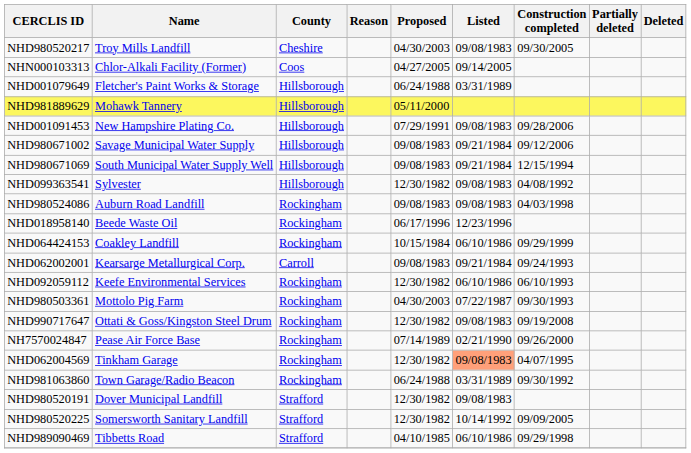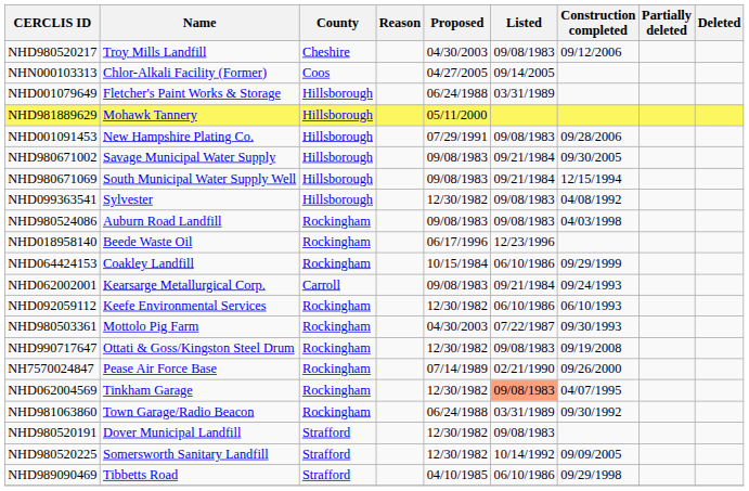 <table class="wikitable sortable">
 <tr>
 <th>CERCLIS ID</th>
 <th>Name</th>
 <th>County</th>
 <th>Reason</th>
 <th>Proposed</th>
 <th>Listed</th>
 <th>Construction<br>completed</th>
 <th>Partially<br>deleted</th>
 <th>Deleted</th>
 </tr>
 <tr>
 <td>NHD980520217</td>
 <td><a href='#'>Troy Mills Landfill</a></td>
 <td><a href='#'>Cheshire</a></td>
 <td></td>
 <td>04/30/2003</td>
 <td>09/08/1983</td>
-<td>09/30/2005</td>
+<td>09/12/2006</td>
 <td></td>
 <td></td>
 </tr>
 <tr>
 <td>NHN000103313</td>
 <td><a href='#'>Chlor-Alkali Facility (Former)</a></td>
 <td><a href='#'>Coos</a></td>
 <td></td>
 <td>04/27/2005</td>
 <td>09/14/2005</td>
 <td></td>
 <td></td>
 <td></td>
 </tr>
 <tr>
 <td>NHD001079649</td>
 <td><a href='#'>Fletcher's Paint Works & Storage</a></td>
 <td><a href='#'>Hillsborough</a></td>
 <td></td>
 <td>06/24/1988</td>
 <td>03/31/1989</td>
 <td></td>
 <td></td>
 <td></td>
 </tr>
 <tr style="background:#fcf75e">
 <td>NHD981889629</td>
 <td><a href='#'>Mohawk Tannery</a></td>
 <td><a href='#'>Hillsborough</a></td>
 <td></td>
 <td>05/11/2000</td>
 <td></td>
 <td></td>
 <td></td>
 <td></td>
 </tr>
 <tr>
 <td>NHD001091453</td>
 <td><a href='#'>New Hampshire Plating Co.</a></td>
 <td><a href='#'>Hillsborough</a></td>
 <td></td>
 <td>07/29/1991</td>
 <td>09/08/1983</td>
 <td>09/28/2006</td>
 <td></td>
 <td></td>
 </tr>
 <tr>
 <td>NHD980671002</td>
 <td><a href='#'>Savage Municipal Water Supply</a></td>
 <td><a href='#'>Hillsborough</a></td>
 <td></td>
 <td>09/08/1983</td>
 <td>09/21/1984</td>
-<td>09/12/2006</td>
+<td>09/30/2005</td>
 <td></td>
 <td></td>
 </tr>
 <tr>
 <td>NHD980671069</td>
 <td><a href='#'>South Municipal Water Supply Well</a></td>
 <td><a href='#'>Hillsborough</a></td>
 <td></td>
 <td>09/08/1983</td>
 <td>09/21/1984</td>
 <td>12/15/1994</td>
 <td></td>
 <td></td>
 </tr>
 <tr>
 <td>NHD099363541</td>
 <td><a href='#'>Sylvester</a></td>
 <td><a href='#'>Hillsborough</a></td>
 <td></td>
 <td>12/30/1982</td>
 <td>09/08/1983</td>
 <td>04/08/1992</td>
 <td></td>
 <td></td>
 </tr>
 <tr>
 <td>NHD980524086</td>
 <td><a href='#'>Auburn Road Landfill</a></td>
 <td><a href='#'>Rockingham</a></td>
 <td></td>
 <td>09/08/1983</td>
 <td>09/08/1983</td>
 <td>04/03/1998</td>
 <td></td>
 <td></td>
 </tr>
 <tr>
 <td>NHD018958140</td>
 <td><a href='#'>Beede Waste Oil</a></td>
 <td><a href='#'>Rockingham</a></td>
 <td></td>
 <td>06/17/1996</td>
 <td>12/23/1996</td>
 <td></td>
 <td></td>
 <td></td>
 </tr>
 <tr>
 <td>NHD064424153</td>
 <td><a href='#'>Coakley Landfill</a></td>
 <td><a href='#'>Rockingham</a></td>
 <td></td>
 <td>10/15/1984</td>
 <td>06/10/1986</td>
 <td>09/29/1999</td>
 <td></td>
 <td></td>
 </tr>
 <tr>
 <td>NHD062002001</td>
 <td><a href='#'>Kearsarge Metallurgical Corp.</a></td>
 <td><a href='#'>Carroll</a></td>
 <td></td>
 <td>09/08/1983</td>
 <td>09/21/1984</td>
 <td>09/24/1993</td>
 <td></td>
 <td></td>
 </tr>
 <tr>
 <td>NHD092059112</td>
 <td><a href='#'>Keefe Environmental Services</a></td>
 <td><a href='#'>Rockingham</a></td>
 <td></td>
 <td>12/30/1982</td>
 <td>06/10/1986</td>
 <td>06/10/1993</td>
 <td></td>
 <td></td>
 </tr>
 <tr>
 <td>NHD980503361</td>
 <td><a href='#'>Mottolo Pig Farm</a></td>
 <td><a href='#'>Rockingham</a></td>
 <td></td>
 <td>04/30/2003</td>
 <td>07/22/1987</td>
 <td>09/30/1993</td>
 <td></td>
 <td></td>
 </tr>
 <tr>
 <td>NHD990717647</td>
 <td><a href='#'>Ottati & Goss/Kingston Steel Drum</a></td>
 <td><a href='#'>Rockingham</a></td>
 <td></td>
 <td>12/30/1982</td>
 <td>09/08/1983</td>
 <td>09/19/2008</td>
 <td></td>
 <td></td>
 </tr>
 <tr>
 <td>NH7570024847</td>
 <td><a href='#'>Pease Air Force Base</a></td>
 <td><a href='#'>Rockingham</a></td>
 <td></td>
 <td>07/14/1989</td>
 <td>02/21/1990</td>
 <td>09/26/2000</td>
 <td></td>
 <td></td>
 </tr>
 <tr>
 <td>NHD062004569</td>
 <td><a href='#'>Tinkham Garage</a></td>
 <td><a href='#'>Rockingham</a></td>
 <td></td>
 <td>12/30/1982</td>
 <td style="background: lightsalmon;">09/08/1983</td>
 <td>04/07/1995</td>
 <td></td>
 <td></td>
 </tr>
 <tr>
 <td>NHD981063860</td>
 <td><a href='#'>Town Garage/Radio Beacon</a></td>
 <td><a href='#'>Rockingham</a></td>
 <td></td>
 <td>06/24/1988</td>
 <td>03/31/1989</td>
 <td>09/30/1992</td>
 <td></td>
 <td></td>
 </tr>
 <tr>
 <td>NHD980520191</td>
 <td><a href='#'>Dover Municipal Landfill</a></td>
 <td><a href='#'>Strafford</a></td>
 <td></td>
 <td>12/30/1982</td>
 <td>09/08/1983</td>
 <td></td>
 <td></td>
 <td></td>
 </tr>
 <tr>
 <td>NHD980520225</td>
 <td><a href='#'>Somersworth Sanitary Landfill</a></td>
 <td><a href='#'>Strafford</a></td>
 <td></td>
 <td>12/30/1982</td>
 <td>10/14/1992</td>
 <td>09/09/2005</td>
 <td></td>
 <td></td>
 </tr>
 <tr>
 <td>NHD989090469</td>
 <td><a href='#'>Tibbetts Road</a></td>
 <td><a href='#'>Strafford</a></td>
 <td></td>
 <td>04/10/1985</td>
 <td>06/10/1986</td>
 <td>09/29/1998</td>
 <td></td>
 <td></td>
 </tr>
 <tr>
 </tr>
 </table>
